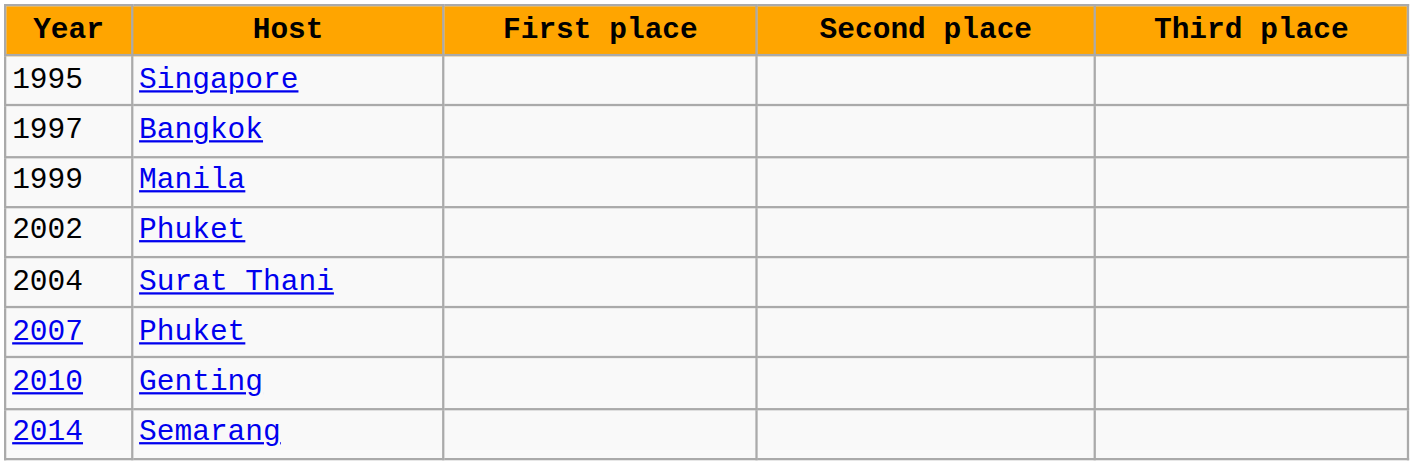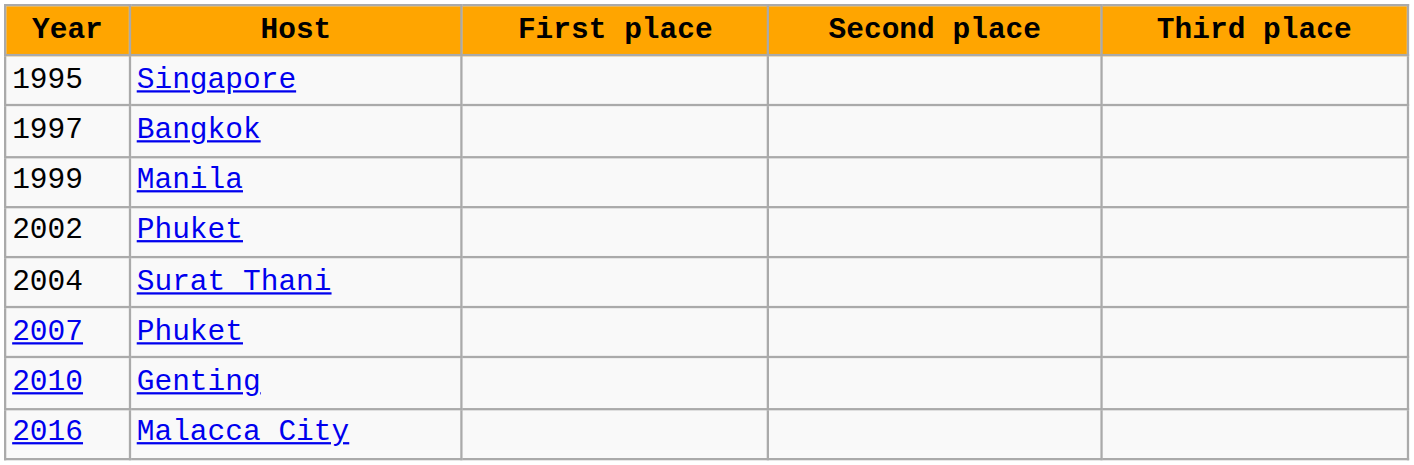 <table class="wikitable" style="text-align:left; line-height:16px; width:70%;">
 <tr>
 <th style="background:#ffa500;">Year</th>
 <th style="background:#ffa500;">Host</th>
 <th style="background:#ffa500;">First place</th>
 <th style="background:#ffa500;">Second place</th>
 <th style="background:#ffa500;">Third place</th>
 </tr>
 <tr>
 <td 1995 SEABA Championship for Women>1995</td>
 <td> <a href='#'>Singapore</a></td>
 <td></td>
 <td></td>
 <td></td>
 </tr>
 <tr>
 <td 1997 SEABA Championship for Women>1997</td>
 <td> <a href='#'>Bangkok</a></td>
 <td></td>
 <td></td>
 <td></td>
 </tr>
 <tr>
 <td 1999 SEABA Championship for Women>1999</td>
 <td> <a href='#'>Manila</a></td>
 <td></td>
 <td></td>
 <td></td>
 </tr>
 <tr>
 <td 2002 SEABA Championship for Women>2002</td>
 <td> <a href='#'>Phuket</a></td>
 <td></td>
 <td></td>
 <td></td>
 </tr>
 <tr>
 <td 2004 SEABA Championship for Women>2004</td>
 <td> <a href='#'>Surat Thani</a></td>
 <td></td>
 <td></td>
 <td></td>
 </tr>
 <tr>
 <td><a href='#'>2007</a></td>
 <td> <a href='#'>Phuket</a></td>
 <td></td>
 <td></td>
 <td></td>
 </tr>
 <tr>
 <td><a href='#'>2010</a></td>
 <td> <a href='#'>Genting</a></td>
 <td></td>
 <td></td>
 <td></td>
 </tr>
 <tr>
-<td><a href='#'>2014</a></td>
-<td> <a href='#'>Semarang</a></td>
+<td><a href='#'>2016</a></td>
+<td> <a href='#'>Malacca City</a></td>
 <td></td>
 <td></td>
 <td></td>
 </tr>
 </table>
